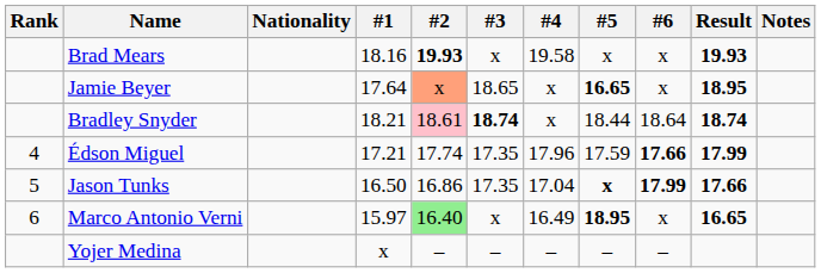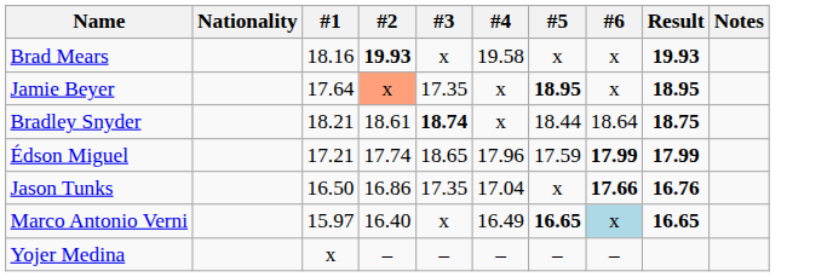 <table class="wikitable sortable" style="text-align:center">
 <tr>
-<th>Rank</th>
 <th>Name</th>
 <th>Nationality</th>
 <th>#1</th>
 <th>#2</th>
 <th>#3</th>
 <th>#4</th>
 <th>#5</th>
 <th>#6</th>
 <th>Result</th>
 <th>Notes</th>
 </tr>
 <tr>
-<td></td>
 <td align=left><a href='#'>Brad Mears</a></td>
 <td align=left></td>
 <td>18.16</td>
 <td><strong>19.93</strong></td>
 <td>x</td>
 <td>19.58</td>
 <td>x</td>
 <td>x</td>
 <td><strong>19.93</strong></td>
 <td></td>
 </tr>
 <tr>
-<td></td>
 <td align=left><a href='#'>Jamie Beyer</a></td>
 <td align=left></td>
 <td>17.64</td>
 <td style="background: lightsalmon;">x</td>
-<td>18.65</td>
+<td>17.35</td>
 <td>x</td>
-<td><strong>16.65</strong></td>
+<td><strong>18.95</strong></td>
 <td>x</td>
 <td><strong>18.95</strong></td>
 <td></td>
 </tr>
 <tr>
-<td></td>
 <td align=left><a href='#'>Bradley Snyder</a></td>
 <td align=left></td>
 <td>18.21</td>
-<td style="background: pink;">18.61</td>
+<td>18.61</td>
 <td><strong>18.74</strong></td>
 <td>x</td>
 <td>18.44</td>
 <td>18.64</td>
-<td><strong>18.74</strong></td>
+<td><strong>18.75</strong></td>
 <td></td>
 </tr>
 <tr>
-<td>4</td>
 <td align=left><a href='#'>Édson Miguel</a></td>
 <td align=left></td>
 <td>17.21</td>
 <td>17.74</td>
-<td>17.35</td>
+<td>18.65</td>
 <td>17.96</td>
 <td>17.59</td>
-<td><strong>17.66</strong></td>
+<td><strong>17.99</strong></td>
 <td><strong>17.99</strong></td>
 <td></td>
 </tr>
 <tr>
-<td>5</td>
 <td align=left><a href='#'>Jason Tunks</a></td>
 <td align=left></td>
 <td>16.50</td>
 <td>16.86</td>
 <td>17.35</td>
 <td>17.04</td>
-<td><strong>x</strong></td>
-<td><strong>17.99</strong></td>
+<td>x</td>
 <td><strong>17.66</strong></td>
+<td><strong>16.76</strong></td>
 <td></td>
 </tr>
 <tr>
-<td>6</td>
 <td align=left><a href='#'>Marco Antonio Verni</a></td>
 <td align=left></td>
 <td>15.97</td>
-<td style="background: lightgreen;">16.40</td>
+<td>16.40</td>
 <td>x</td>
 <td>16.49</td>
-<td><strong>18.95</strong></td>
-<td>x</td>
+<td><strong>16.65</strong></td>
+<td style="background: lightblue;">x</td>
 <td><strong>16.65</strong></td>
 <td></td>
 </tr>
 <tr>
-<td></td>
 <td align=left><a href='#'>Yojer Medina</a></td>
 <td align=left></td>
 <td>x</td>
 <td>–</td>
 <td>–</td>
 <td>–</td>
 <td>–</td>
 <td>–</td>
 <td><strong></strong></td>
 <td></td>
 </tr>
 </table>
